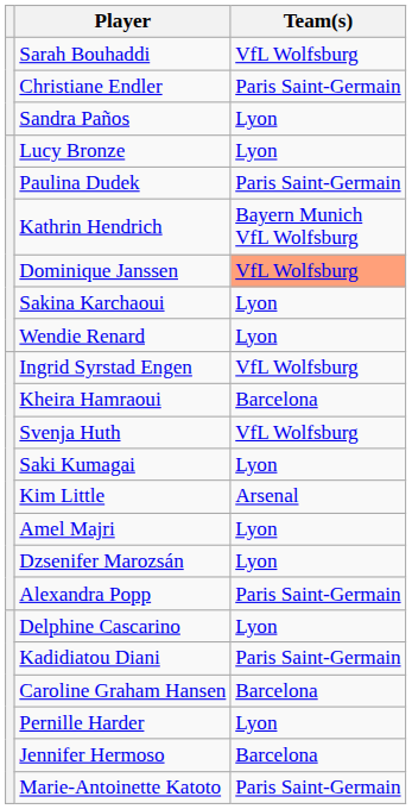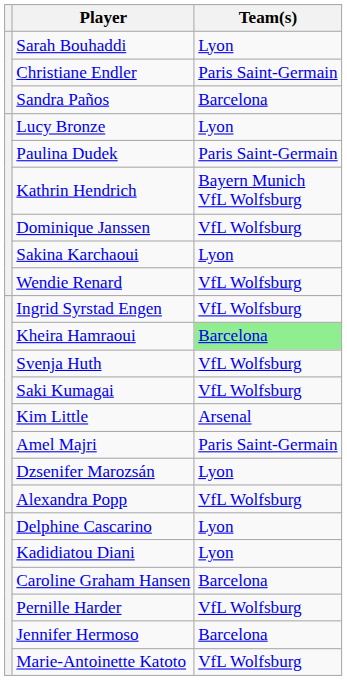 <table class="wikitable" style="text-align:center">
 <tr>
 <th></th>
 <th>Player</th>
 <th>Team(s)</th>
 </tr>
 <tr>
 <th rowspan="3"></th>
 <td align="left"> <a href='#'>Sarah Bouhaddi</a></td>
-<td align="left"> <a href='#'>VfL Wolfsburg</a></td>
+<td align="left"> <a href='#'>Lyon</a></td>
 </tr>
 <tr>
 <td align="left"> <a href='#'>Christiane Endler</a></td>
 <td align="left"> <a href='#'>Paris Saint-Germain</a></td>
 </tr>
 <tr>
 <td align="left"> <a href='#'>Sandra Paños</a></td>
-<td align="left"> <a href='#'>Lyon</a></td>
+<td align="left"> <a href='#'>Barcelona</a></td>
 </tr>
 <tr>
 <th rowspan="6"></th>
 <td align="left"> <a href='#'>Lucy Bronze</a></td>
 <td align="left"> <a href='#'>Lyon</a></td>
 </tr>
 <tr>
 <td align="left"> <a href='#'>Paulina Dudek</a></td>
 <td align="left"> <a href='#'>Paris Saint-Germain</a></td>
 </tr>
 <tr>
 <td align="left"> <a href='#'>Kathrin Hendrich</a></td>
 <td align="left"> <a href='#'>Bayern Munich</a><br> <a href='#'>VfL Wolfsburg</a></td>
 </tr>
 <tr>
 <td align="left"> <a href='#'>Dominique Janssen</a></td>
-<td align="left" style="background: lightsalmon;"> <a href='#'>VfL Wolfsburg</a></td>
+<td align="left"> <a href='#'>VfL Wolfsburg</a></td>
 </tr>
 <tr>
 <td align="left"> <a href='#'>Sakina Karchaoui</a></td>
 <td align="left"> <a href='#'>Lyon</a></td>
 </tr>
 <tr>
 <td align="left"> <a href='#'>Wendie Renard</a></td>
-<td align="left"> <a href='#'>Lyon</a></td>
+<td align="left"> <a href='#'>VfL Wolfsburg</a></td>
 </tr>
 <tr>
 <th rowspan="8"></th>
 <td align="left"> <a href='#'>Ingrid Syrstad Engen</a></td>
 <td align="left"> <a href='#'>VfL Wolfsburg</a></td>
 </tr>
 <tr>
 <td align="left"> <a href='#'>Kheira Hamraoui</a></td>
-<td align="left"> <a href='#'>Barcelona</a></td>
+<td align="left" style="background: lightgreen;"> <a href='#'>Barcelona</a></td>
 </tr>
 <tr>
 <td align="left"> <a href='#'>Svenja Huth</a></td>
 <td align="left"> <a href='#'>VfL Wolfsburg</a></td>
 </tr>
 <tr>
 <td align="left"> <a href='#'>Saki Kumagai</a></td>
-<td align="left"> <a href='#'>Lyon</a></td>
+<td align="left"> <a href='#'>VfL Wolfsburg</a></td>
 </tr>
 <tr>
 <td align="left"> <a href='#'>Kim Little</a></td>
 <td align="left"> <a href='#'>Arsenal</a></td>
 </tr>
 <tr>
 <td align="left"> <a href='#'>Amel Majri</a></td>
-<td align="left"> <a href='#'>Lyon</a></td>
+<td align="left"> <a href='#'>Paris Saint-Germain</a></td>
 </tr>
 <tr>
 <td align="left"> <a href='#'>Dzsenifer Marozsán</a></td>
 <td align="left"> <a href='#'>Lyon</a></td>
 </tr>
 <tr>
 <td align="left"> <a href='#'>Alexandra Popp</a></td>
-<td align="left"> <a href='#'>Paris Saint-Germain</a></td>
+<td align="left"> <a href='#'>VfL Wolfsburg</a></td>
 </tr>
 <tr>
 <th rowspan="6"></th>
 <td align="left"> <a href='#'>Delphine Cascarino</a></td>
 <td align="left"> <a href='#'>Lyon</a></td>
 </tr>
 <tr>
 <td align="left"> <a href='#'>Kadidiatou Diani</a></td>
-<td align="left"> <a href='#'>Paris Saint-Germain</a></td>
+<td align="left"> <a href='#'>Lyon</a></td>
 </tr>
 <tr>
 <td align="left"> <a href='#'>Caroline Graham Hansen</a></td>
 <td align="left"> <a href='#'>Barcelona</a></td>
 </tr>
 <tr>
 <td align="left"> <a href='#'>Pernille Harder</a></td>
-<td align="left"> <a href='#'>Lyon</a></td>
+<td align="left"> <a href='#'>VfL Wolfsburg</a></td>
 </tr>
 <tr>
 <td align="left"> <a href='#'>Jennifer Hermoso</a></td>
 <td align="left"> <a href='#'>Barcelona</a></td>
 </tr>
 <tr>
 <td align="left"> <a href='#'>Marie-Antoinette Katoto</a></td>
-<td align="left"> <a href='#'>Paris Saint-Germain</a></td>
+<td align="left"> <a href='#'>VfL Wolfsburg</a></td>
 </tr>
 </table>
